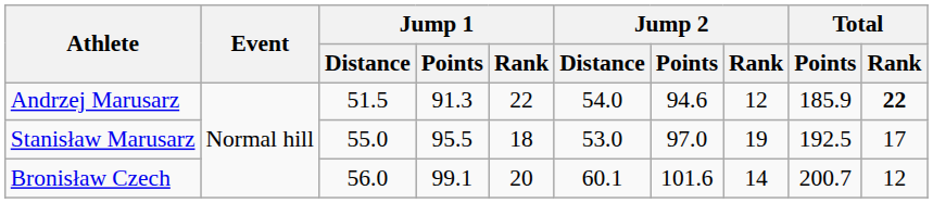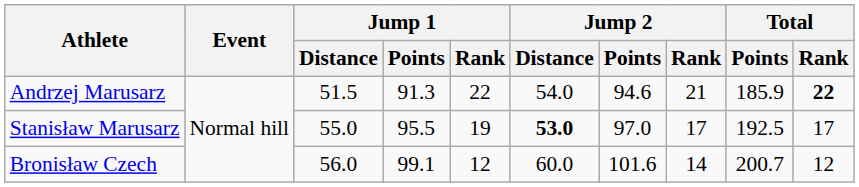 <table class="wikitable" style="font-size:90%">
 <tr>
 <th rowspan="2">Athlete</th>
 <th rowspan="2">Event</th>
 <th colspan="3">Jump 1</th>
 <th colspan="3">Jump 2</th>
 <th colspan="2">Total</th>
 </tr>
 <tr>
 <th>Distance</th>
 <th>Points</th>
 <th>Rank</th>
 <th>Distance</th>
 <th>Points</th>
 <th>Rank</th>
 <th>Points</th>
 <th>Rank</th>
 </tr>
 <tr>
 <td><a href='#'>Andrzej Marusarz</a></td>
 <td rowspan="3">Normal hill</td>
 <td align="center">51.5</td>
 <td align="center">91.3</td>
 <td align="center">22</td>
 <td align="center">54.0</td>
 <td align="center">94.6</td>
-<td align="center">12</td>
+<td align="center">21</td>
 <td align="center">185.9</td>
 <td align="center"><strong>22</strong></td>
 </tr>
 <tr>
 <td><a href='#'>Stanisław Marusarz</a></td>
 <td align="center">55.0</td>
 <td align="center">95.5</td>
-<td align="center">18</td>
-<td align="center">53.0</td>
+<td align="center">19</td>
+<td align="center"><strong>53.0</strong></td>
 <td align="center">97.0</td>
-<td align="center">19</td>
+<td align="center">17</td>
 <td align="center">192.5</td>
 <td align="center">17</td>
 </tr>
 <tr>
 <td><a href='#'>Bronisław Czech</a></td>
 <td align="center">56.0</td>
 <td align="center">99.1</td>
-<td align="center">20</td>
-<td align="center">60.1</td>
+<td align="center">12</td>
+<td align="center">60.0</td>
 <td align="center">101.6</td>
 <td align="center">14</td>
 <td align="center">200.7</td>
 <td align="center">12</td>
 </tr>
 </table>
